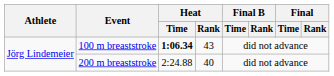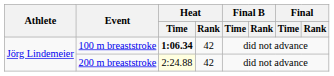 <table class=wikitable style="font-size:90%">
 <tr>
 <th rowspan="2">Athlete</th>
 <th rowspan="2">Event</th>
 <th colspan="2">Heat</th>
 <th colspan="2">Final B</th>
 <th colspan="2">Final</th>
 </tr>
 <tr style="font-size:95%">
 <th>Time</th>
 <th>Rank</th>
 <th>Time</th>
 <th>Rank</th>
 <th>Time</th>
 <th>Rank</th>
 </tr>
 <tr align=center>
 <td align=left rowspan=2><a href='#'>Jörg Lindemeier</a></td>
 <td align=left><a href='#'>100 m breaststroke</a></td>
 <td><strong>1:06.34</strong></td>
-<td>43</td>
+<td>42</td>
 <td colspan=4>did not advance</td>
 </tr>
 <tr align=center>
 <td align=left><a href='#'>200 m breaststroke</a></td>
-<td>2:24.88</td>
-<td>40</td>
+<td style="background: lightyellow;">2:24.88</td>
+<td>42</td>
 <td colspan=4>did not advance</td>
 </tr>
 </table>
